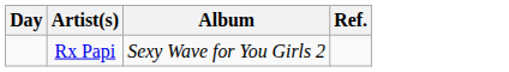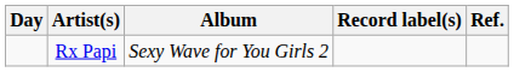 <table class="wikitable" style="text-align:center;">
 <tr>
 <th scope="col">Day</th>
 <th scope="col">Artist(s)</th>
 <th scope="col">Album</th>
+<th scope="col">Record label(s)</th>
 <th scope="col">Ref.</th>
 </tr>
 <tr>
 <td></td>
 <td><a href='#'>Rx Papi</a></td>
 <td><em>Sexy Wave for You Girls 2</em></td>
 <td></td>
+<td></td>
 </tr>
 </table>
